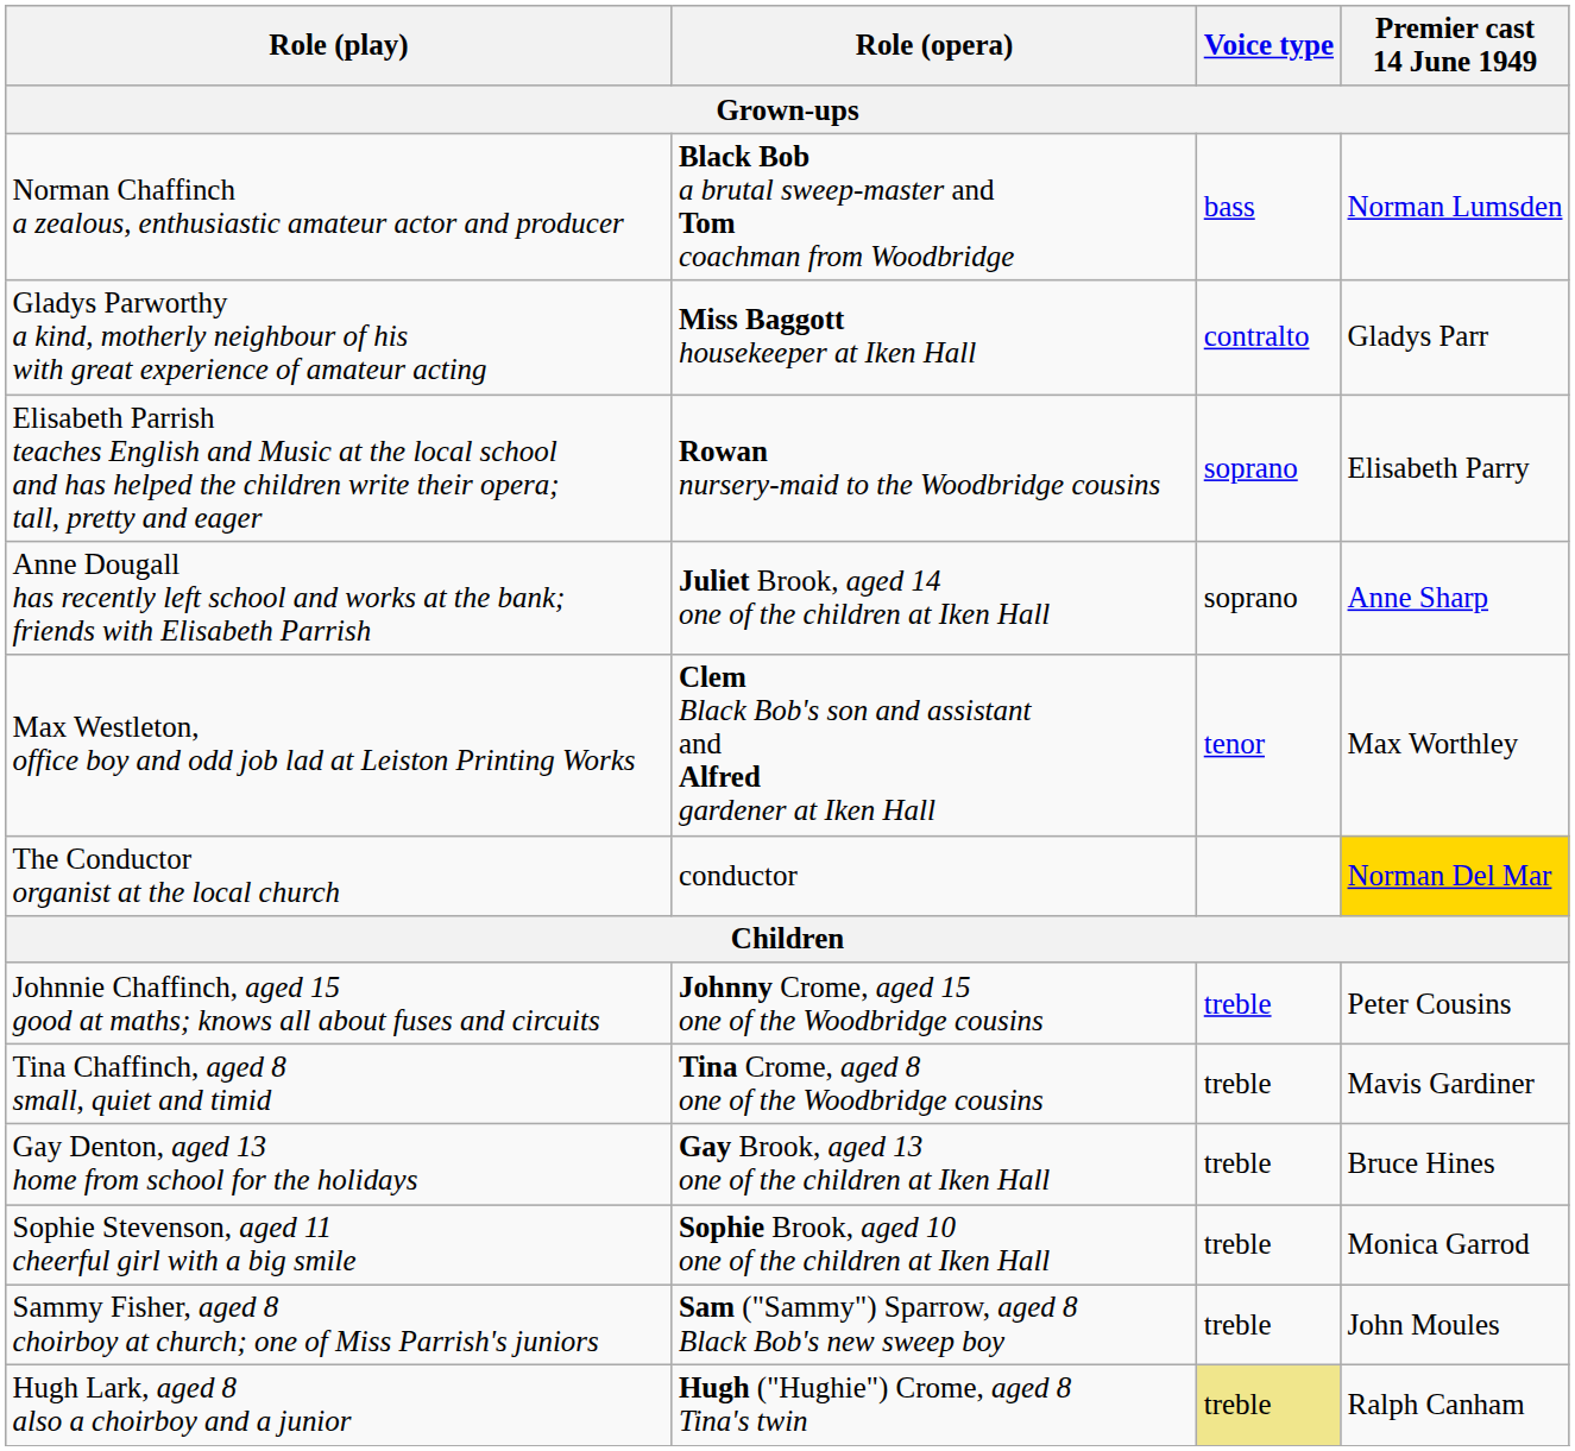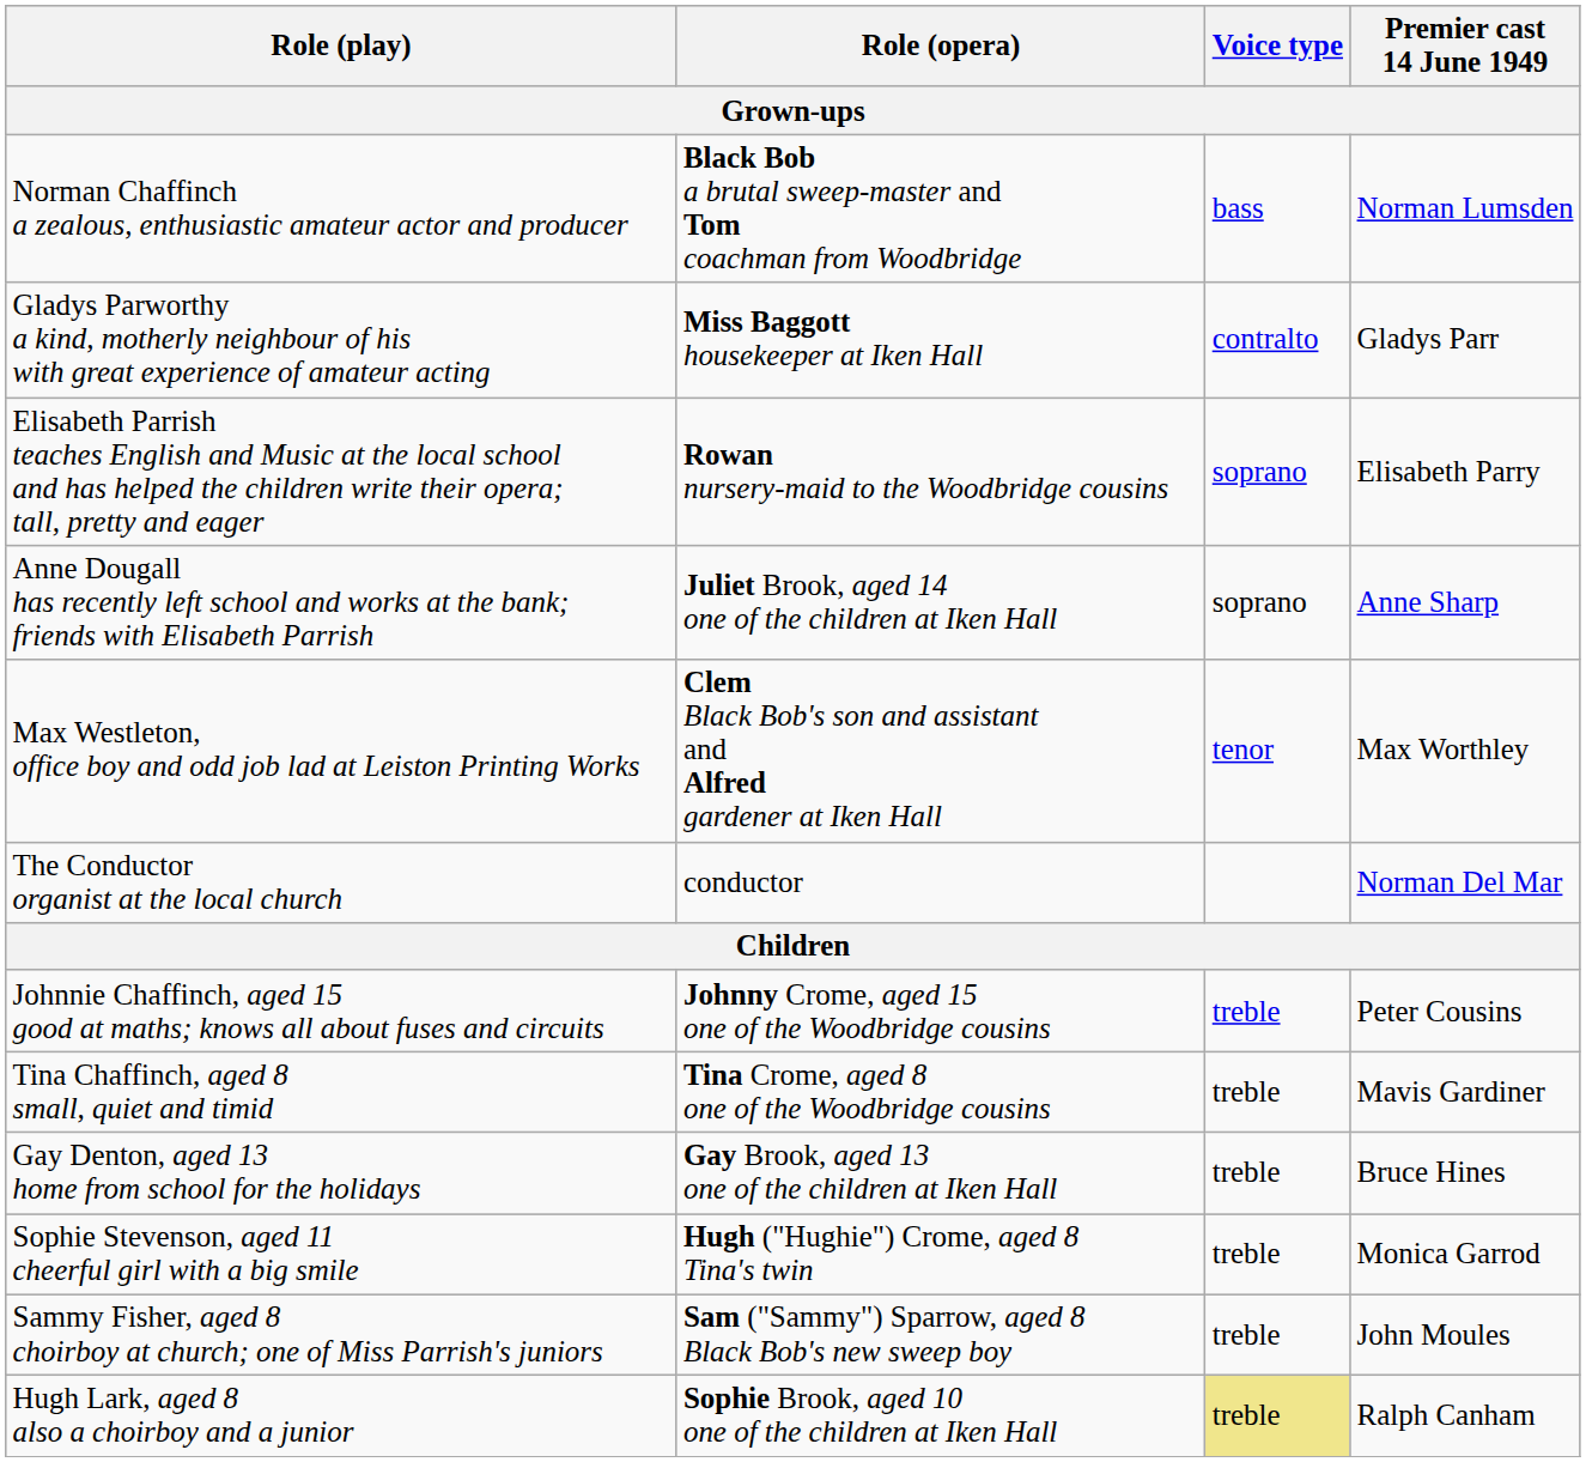 <table class="wikitable">
 <tr>
 <th>Role (play)</th>
 <th>Role (opera)</th>
 <th><a href='#'>Voice type</a></th>
 <th>Premier cast<br>14 June 1949</th>
 </tr>
 <tr>
 <th colspan=4>Grown-ups</th>
 </tr>
 <tr>
 <td>Norman Chaffinch <br><em>a zealous, enthusiastic amateur actor and producer</em></td>
 <td><strong>Black Bob</strong> <br><em>a brutal sweep-master</em> and <br><strong>Tom</strong> <br><em>coachman from Woodbridge</em></td>
 <td><a href='#'>bass</a></td>
 <td><a href='#'>Norman Lumsden</a></td>
 </tr>
 <tr>
 <td>Gladys Parworthy <br><em>a kind, motherly neighbour of his <br>with great experience of amateur acting</em></td>
 <td><strong>Miss Baggott</strong> <br><em>housekeeper at Iken Hall</em></td>
 <td><a href='#'>contralto</a></td>
 <td>Gladys Parr</td>
 </tr>
 <tr>
 <td>Elisabeth Parrish <br><em>teaches English and Music at the local school <br>and has helped the children write their opera; <br>tall, pretty and eager</em></td>
 <td><strong>Rowan</strong> <br><em>nursery-maid to the Woodbridge cousins</em>    </td>
 <td><a href='#'>soprano</a></td>
 <td>Elisabeth Parry</td>
 </tr>
 <tr>
 <td>Anne Dougall <br><em>has recently left school and works at the bank; <br>friends with Elisabeth Parrish</em></td>
 <td><strong>Juliet</strong> Brook, <em>aged 14 <br>one of the children at Iken Hall</em></td>
 <td>soprano</td>
 <td><a href='#'>Anne Sharp</a></td>
 </tr>
 <tr>
 <td>Max Westleton, <br><em>office boy and odd job lad at Leiston Printing Works</em>    </td>
 <td><strong>Clem</strong> <br><em>Black Bob's son and assistant</em> <br>and <br><strong>Alfred</strong> <br><em>gardener at Iken Hall</em></td>
 <td><a href='#'>tenor</a></td>
 <td>Max Worthley</td>
 </tr>
 <tr>
 <td>The Conductor <br><em>organist at the local church</em></td>
 <td>conductor</td>
 <td></td>
-<td style="background: gold;"><a href='#'>Norman Del Mar</a></td>
+<td><a href='#'>Norman Del Mar</a></td>
 </tr>
 <tr>
 <th colspan=4>Children</th>
 </tr>
 <tr>
 <td>Johnnie Chaffinch, <em>aged 15 <br>good at maths; knows all about fuses and circuits</em></td>
 <td><strong>Johnny</strong> Crome, <em>aged 15 <br>one of the Woodbridge cousins</em></td>
 <td><a href='#'>treble</a></td>
 <td>Peter Cousins</td>
 </tr>
 <tr>
 <td>Tina Chaffinch, <em>aged 8 <br>small, quiet and timid</em></td>
 <td><strong>Tina</strong> Crome, <em>aged 8 <br>one of the Woodbridge cousins</em></td>
 <td>treble</td>
 <td>Mavis Gardiner</td>
 </tr>
 <tr>
 <td>Gay Denton, <em>aged 13 <br>home from school for the holidays</em></td>
 <td><strong>Gay</strong> Brook, <em>aged 13 <br>one of the children at Iken Hall</em></td>
 <td>treble</td>
 <td>Bruce Hines</td>
 </tr>
 <tr>
 <td>Sophie Stevenson, <em>aged 11 <br>cheerful girl with a big smile</em></td>
-<td><strong>Sophie</strong> Brook, <em>aged 10 <br>one of the children at Iken Hall</em></td>
+<td><strong>Hugh</strong> ("Hughie") Crome, <em>aged 8 <br>Tina's twin</em></td>
 <td>treble</td>
 <td>Monica Garrod</td>
 </tr>
 <tr>
 <td>Sammy Fisher, <em>aged 8 <br>choirboy at church; one of Miss Parrish's juniors</em></td>
 <td><strong>Sam</strong> ("Sammy") Sparrow, <em>aged 8 <br>Black Bob's new sweep boy</em></td>
 <td>treble</td>
 <td>John Moules</td>
 </tr>
 <tr>
 <td>Hugh Lark, <em>aged 8 <br>also a choirboy and a junior</em></td>
-<td><strong>Hugh</strong> ("Hughie") Crome, <em>aged 8 <br>Tina's twin</em></td>
+<td><strong>Sophie</strong> Brook, <em>aged 10 <br>one of the children at Iken Hall</em></td>
 <td style="background: khaki;">treble</td>
 <td>Ralph Canham</td>
 </tr>
 <tr>
 </tr>
 </table>
